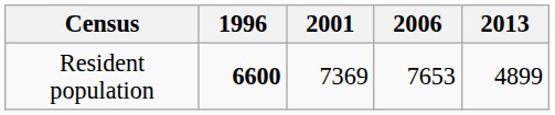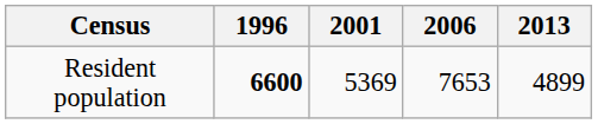 <table class="wikitable">
 <tr>
 <th width="120">Census</th>
 <th width="50">1996</th>
 <th width="50">2001</th>
 <th width="50">2006</th>
 <th width="50">2013</th>
 </tr>
 <tr>
 <td align="center">Resident population</td>
 <td align="right"><strong>6600</strong></td>
-<td align="right">7369</td>
+<td align="right">5369</td>
 <td align="right">7653</td>
 <td align="right">4899</td>
 </tr>
 </table>
